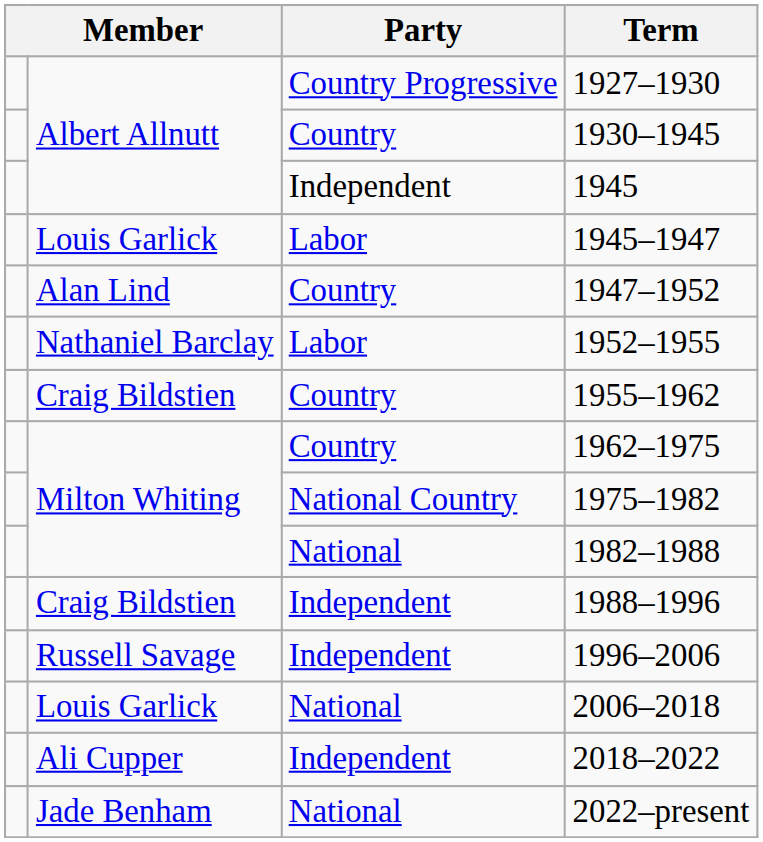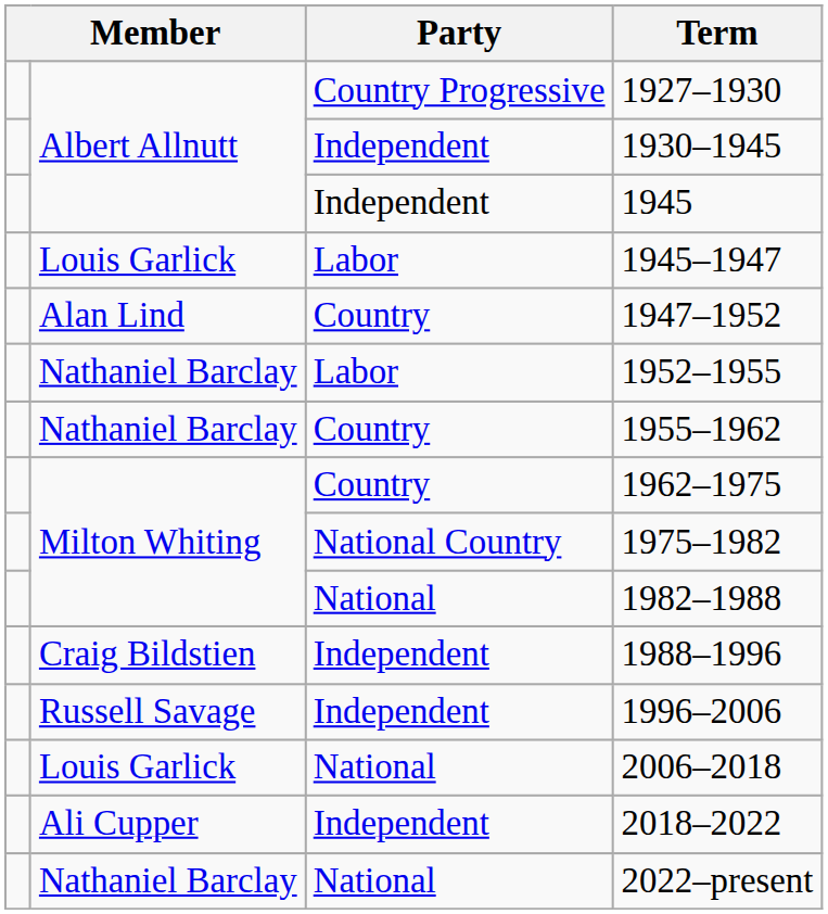 <table class="wikitable">
 <tr>
 <th colspan=2>Member</th>
 <th>Party</th>
 <th>Term</th>
 </tr>
 <tr>
 <td> </td>
 <td rowspan=3><a href='#'>Albert Allnutt</a></td>
 <td><a href='#'>Country Progressive</a></td>
 <td>1927–1930</td>
 </tr>
 <tr>
 <td> </td>
-<td><a href='#'>Country</a></td>
+<td><a href='#'>Independent</a></td>
 <td>1930–1945</td>
 </tr>
 <tr>
 <td> </td>
 <td>Independent</td>
 <td>1945</td>
 </tr>
 <tr>
 <td> </td>
 <td><a href='#'>Louis Garlick</a></td>
 <td><a href='#'>Labor</a></td>
 <td>1945–1947</td>
 </tr>
 <tr>
 <td> </td>
 <td><a href='#'>Alan Lind</a></td>
 <td><a href='#'>Country</a></td>
 <td>1947–1952</td>
 </tr>
 <tr>
 <td> </td>
 <td><a href='#'>Nathaniel Barclay</a></td>
 <td><a href='#'>Labor</a></td>
 <td>1952–1955</td>
 </tr>
 <tr>
 <td> </td>
-<td><a href='#'>Craig Bildstien</a></td>
+<td><a href='#'>Nathaniel Barclay</a></td>
 <td><a href='#'>Country</a></td>
 <td>1955–1962</td>
 </tr>
 <tr>
 <td> </td>
 <td rowspan="3"><a href='#'>Milton Whiting</a></td>
 <td><a href='#'>Country</a></td>
 <td>1962–1975</td>
 </tr>
 <tr>
 <td> </td>
 <td><a href='#'>National Country</a></td>
 <td>1975–1982</td>
 </tr>
 <tr>
 <td> </td>
 <td><a href='#'>National</a></td>
 <td>1982–1988</td>
 </tr>
 <tr>
 <td> </td>
 <td><a href='#'>Craig Bildstien</a></td>
 <td><a href='#'>Independent</a></td>
 <td>1988–1996</td>
 </tr>
 <tr>
 <td> </td>
 <td><a href='#'>Russell Savage</a></td>
 <td><a href='#'>Independent</a></td>
 <td>1996–2006</td>
 </tr>
 <tr>
 <td> </td>
 <td><a href='#'>Louis Garlick</a></td>
 <td><a href='#'>National</a></td>
 <td>2006–2018</td>
 </tr>
 <tr>
 <td> </td>
 <td><a href='#'>Ali Cupper</a></td>
 <td><a href='#'>Independent</a></td>
 <td>2018–2022</td>
 </tr>
 <tr>
 <td> </td>
-<td><a href='#'>Jade Benham</a></td>
+<td><a href='#'>Nathaniel Barclay</a></td>
 <td><a href='#'>National</a></td>
 <td>2022–present</td>
 </tr>
 </table>
